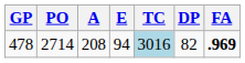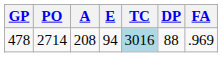 <table class="wikitable">
 <tr>
 <th><a href='#'>GP</a></th>
 <th><a href='#'>PO</a></th>
 <th><a href='#'>A</a></th>
 <th><a href='#'>E</a></th>
 <th><a href='#'>TC</a></th>
 <th><a href='#'>DP</a></th>
 <th><a href='#'>FA</a></th>
 </tr>
 <tr align=center>
 <td>478</td>
 <td>2714</td>
 <td>208</td>
 <td>94</td>
 <td style="background: lightblue;">3016</td>
-<td>82</td>
-<td><strong>.969</strong></td>
+<td>88</td>
+<td>.969</td>
 </tr>
 </table>
